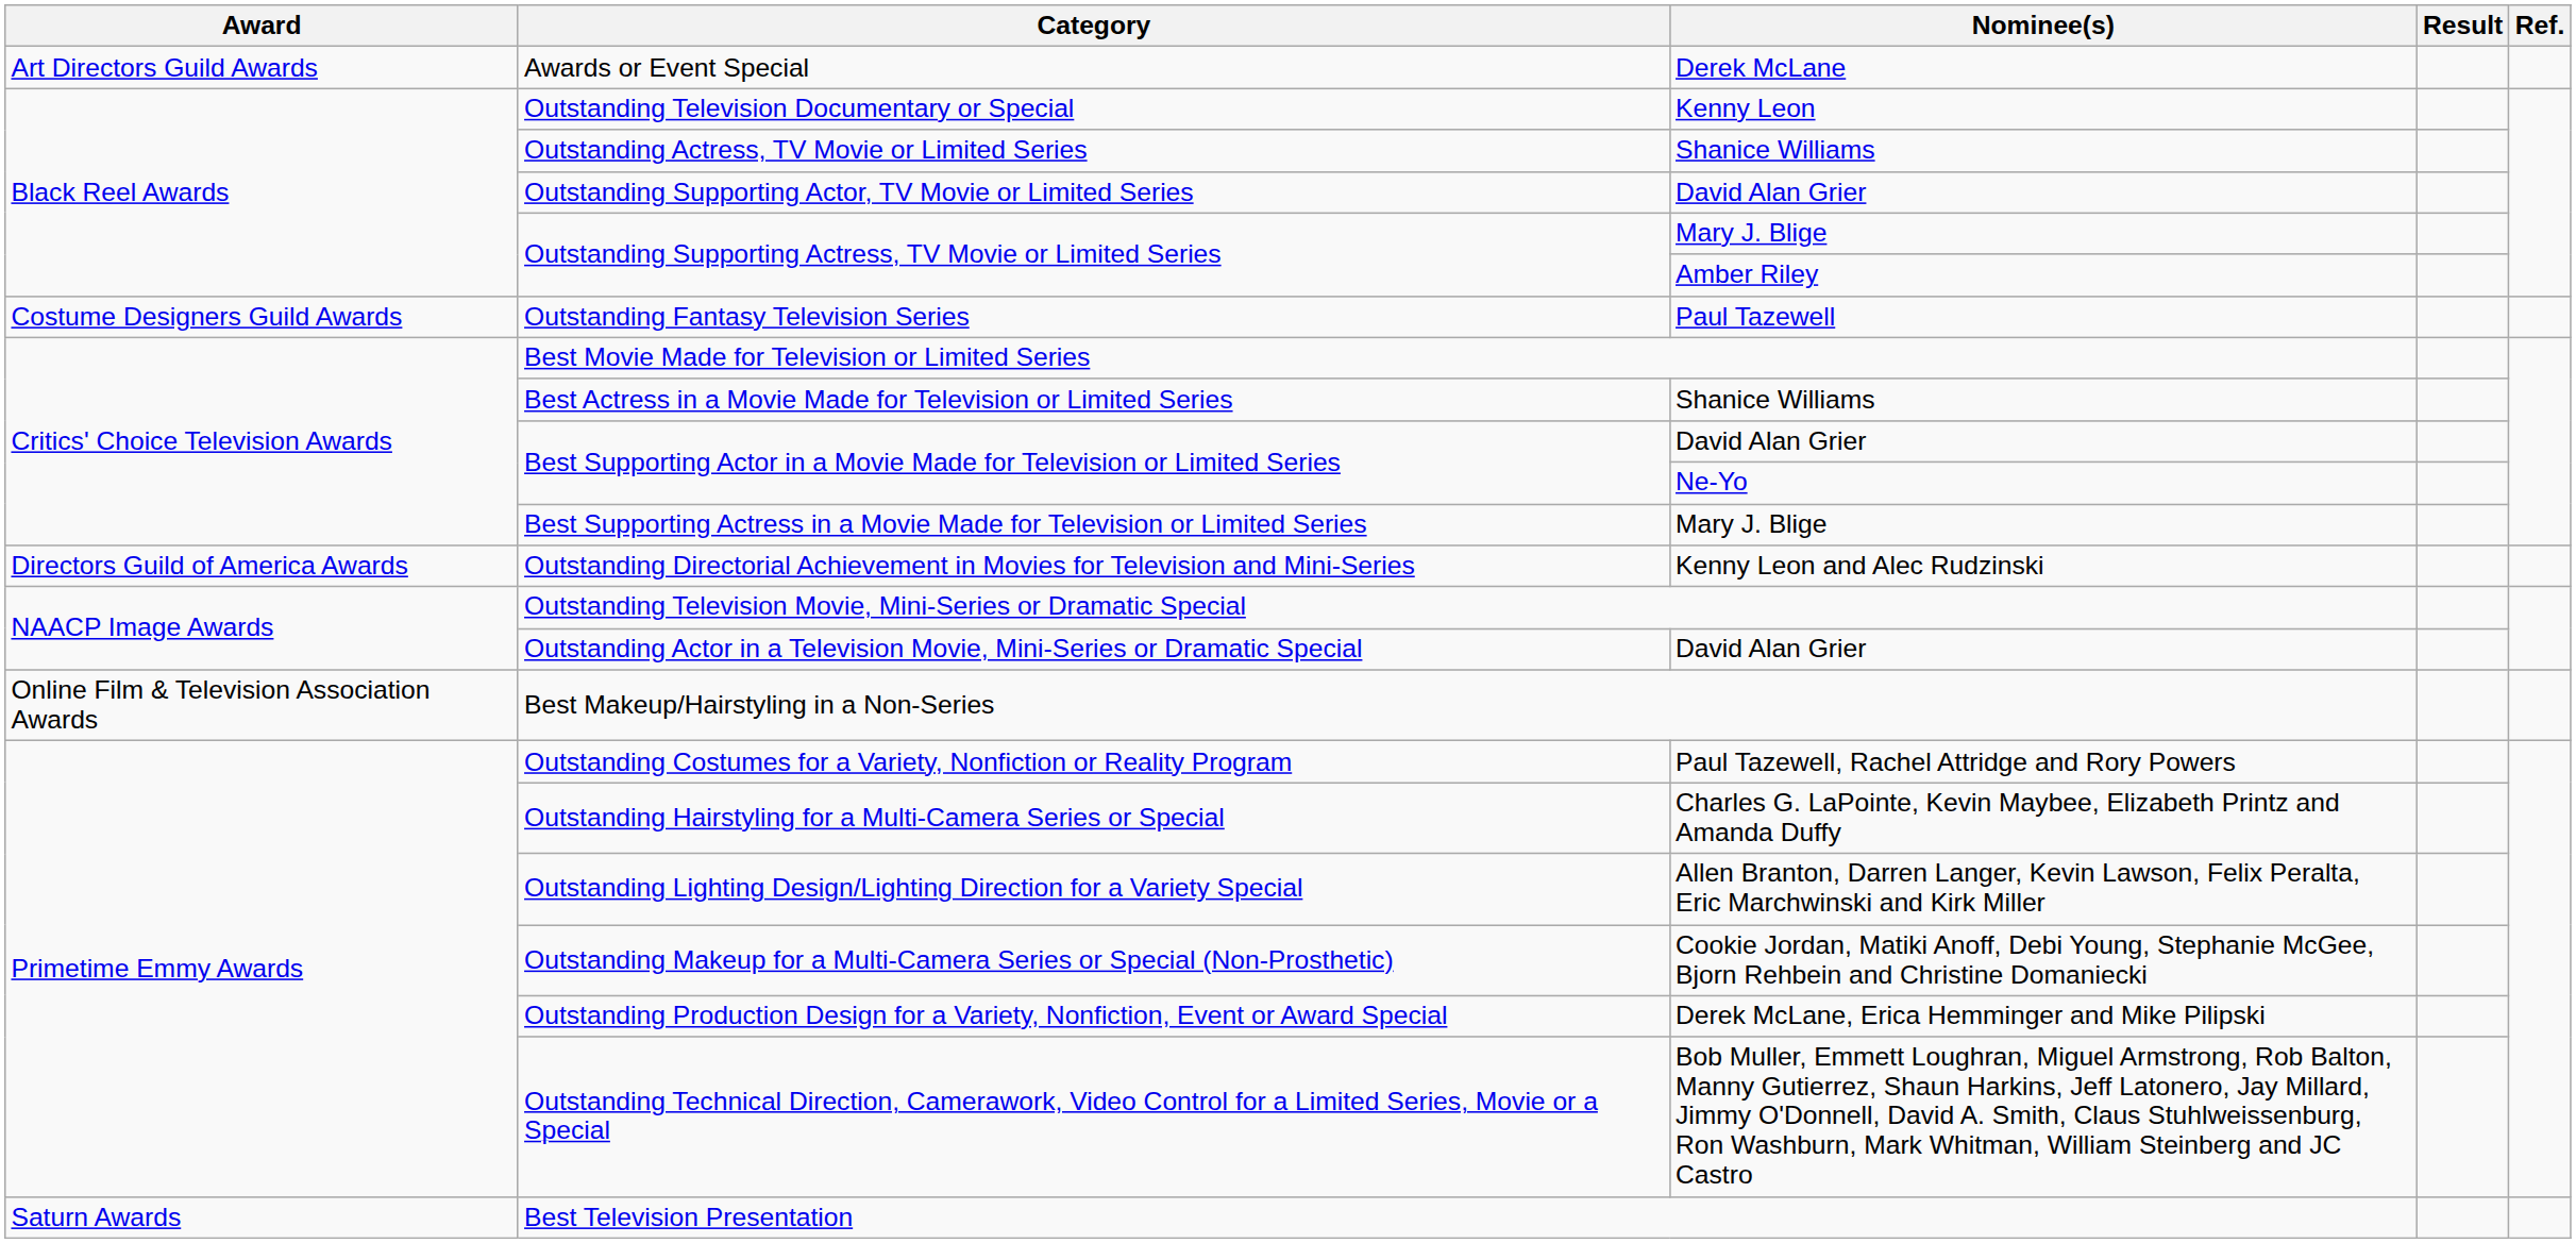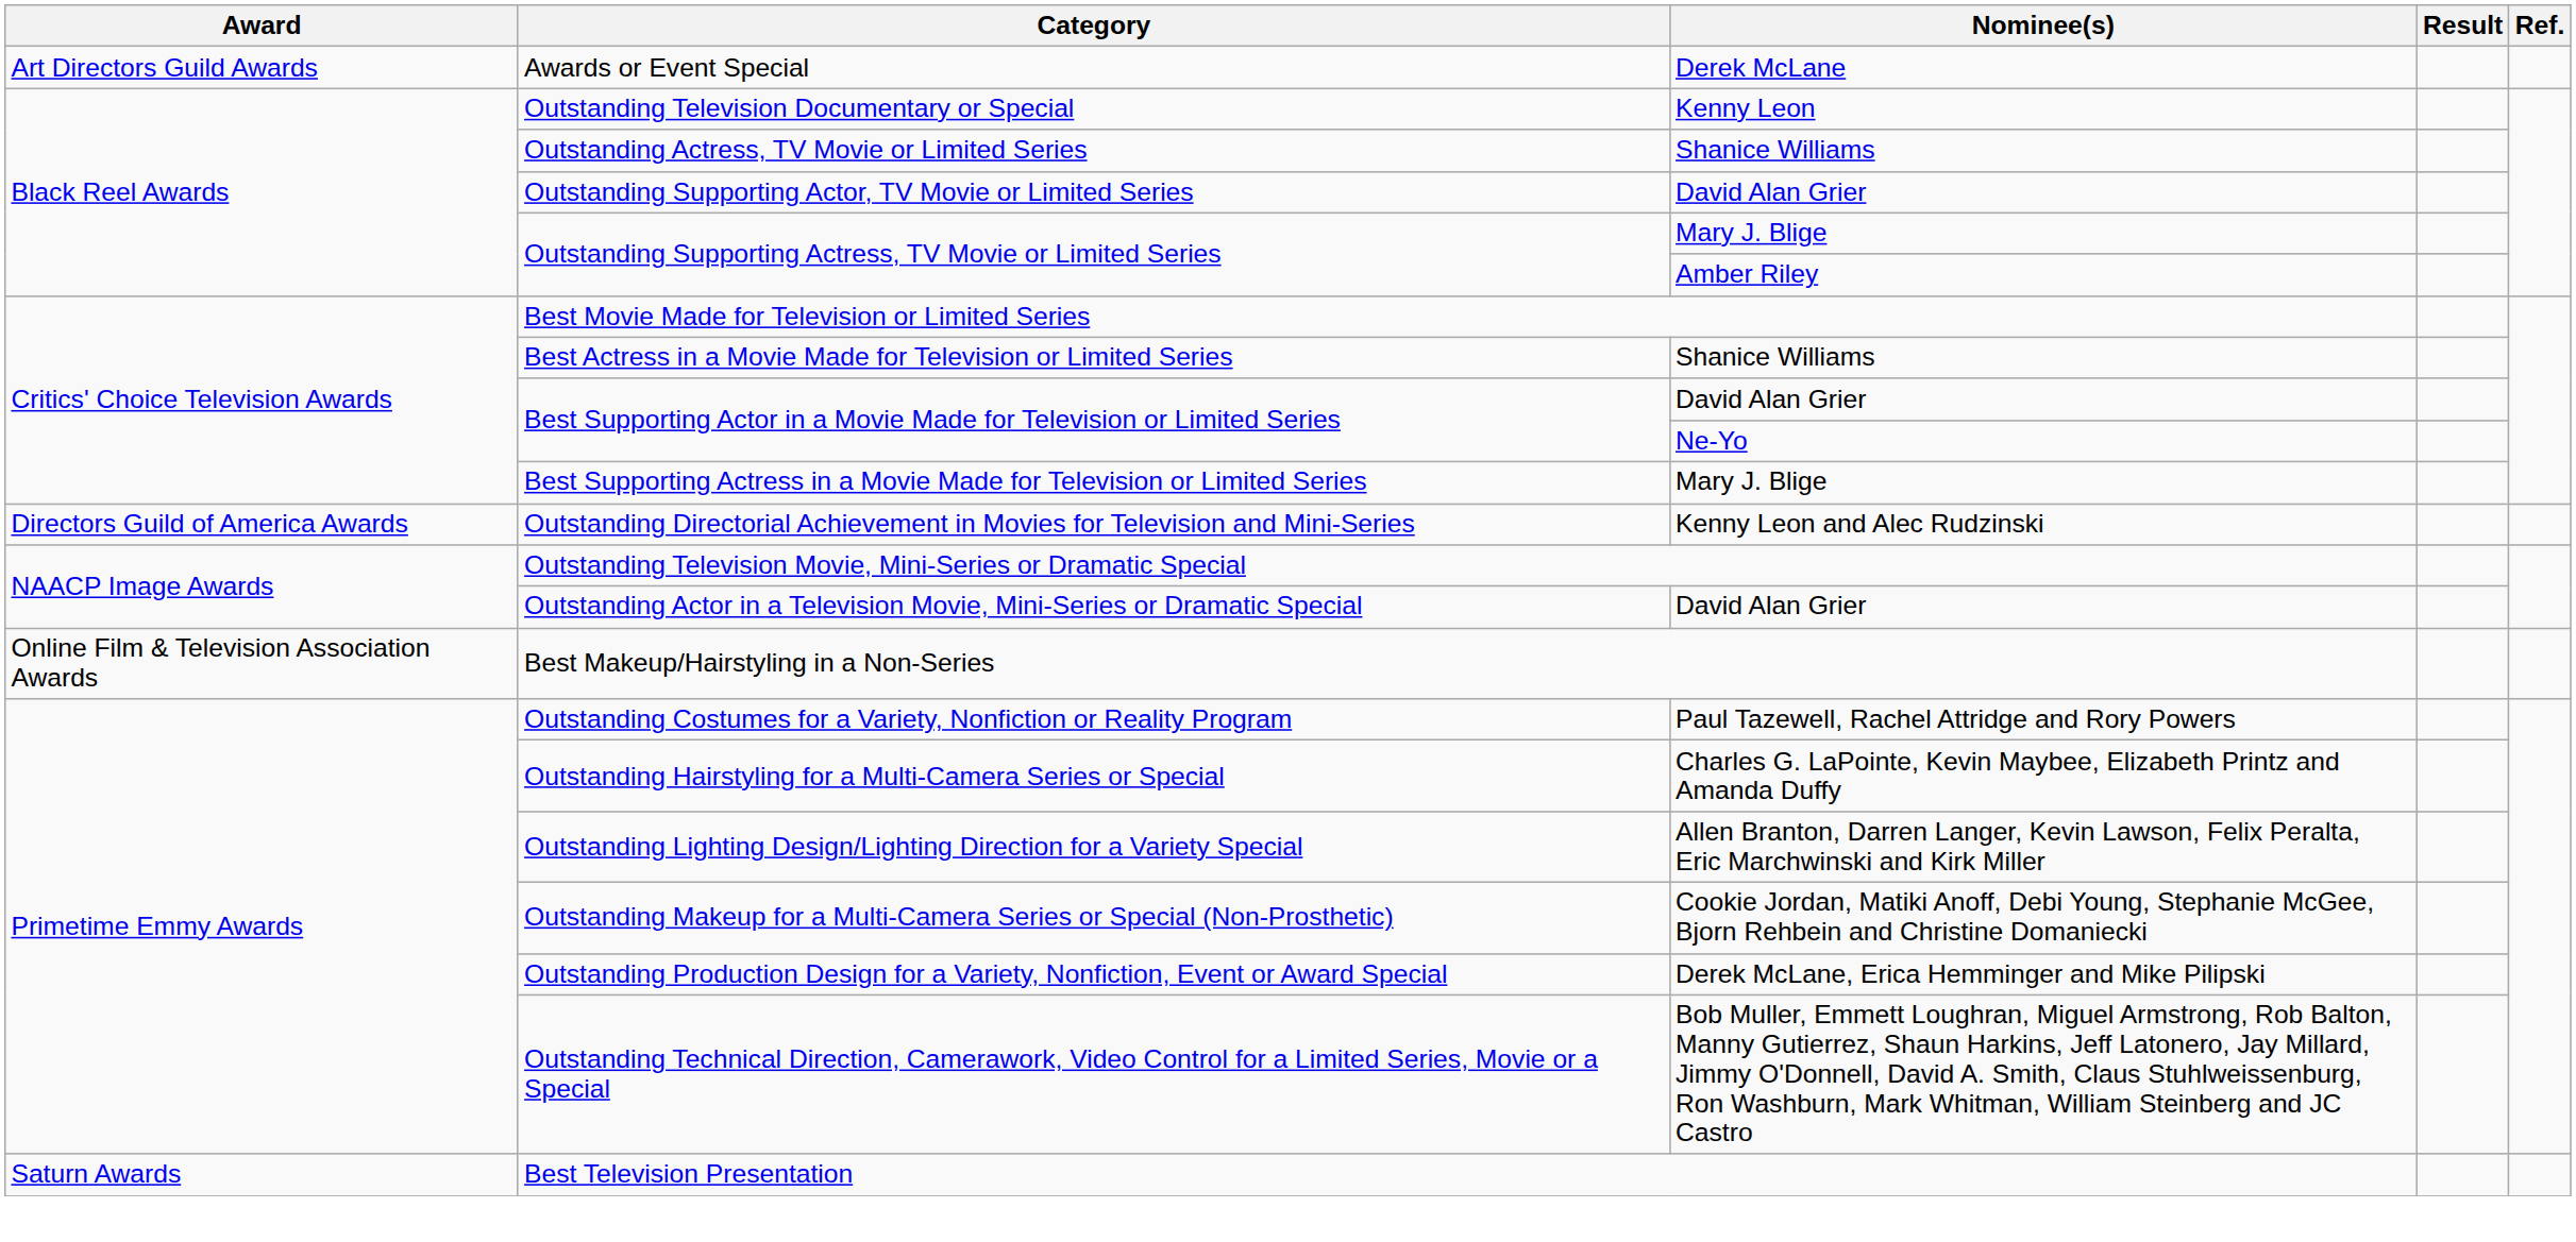 <table class="wikitable plainrowheaders">
 <tr>
 <th>Award</th>
 <th>Category</th>
 <th>Nominee(s)</th>
 <th>Result</th>
 <th>Ref.</th>
 </tr>
 <tr>
 <td><a href='#'>Art Directors Guild Awards</a></td>
 <td>Awards or Event Special</td>
 <td><a href='#'>Derek McLane</a></td>
 <td></td>
 <td style="text-align:center;"></td>
 </tr>
 <tr>
 <td rowspan="5"><a href='#'>Black Reel Awards</a></td>
 <td><a href='#'>Outstanding Television Documentary or Special</a></td>
 <td><a href='#'>Kenny Leon</a></td>
 <td></td>
 <td style="text-align:center;" rowspan="5"></td>
 </tr>
 <tr>
 <td><a href='#'>Outstanding Actress, TV Movie or Limited Series</a></td>
 <td><a href='#'>Shanice Williams</a></td>
 <td></td>
 </tr>
 <tr>
 <td><a href='#'>Outstanding Supporting Actor, TV Movie or Limited Series</a></td>
 <td><a href='#'>David Alan Grier</a></td>
 <td></td>
 </tr>
 <tr>
 <td rowspan="2"><a href='#'>Outstanding Supporting Actress, TV Movie or Limited Series</a></td>
 <td><a href='#'>Mary J. Blige</a></td>
 <td></td>
 </tr>
 <tr>
 <td><a href='#'>Amber Riley</a></td>
 <td></td>
-</tr>
-<tr>
-<td><a href='#'>Costume Designers Guild Awards</a></td>
-<td><a href='#'>Outstanding Fantasy Television Series</a></td>
-<td><a href='#'>Paul Tazewell</a></td>
-<td></td>
-<td style="text-align:center;"></td>
 </tr>
 <tr>
 <td rowspan="5"><a href='#'>Critics' Choice Television Awards</a></td>
 <td colspan="2"><a href='#'>Best Movie Made for Television or Limited Series</a></td>
 <td></td>
 <td style="text-align:center;" rowspan="5"></td>
 </tr>
 <tr>
 <td><a href='#'>Best Actress in a Movie Made for Television or Limited Series</a></td>
 <td>Shanice Williams</td>
 <td></td>
 </tr>
 <tr>
 <td rowspan="2"><a href='#'>Best Supporting Actor in a Movie Made for Television or Limited Series</a></td>
 <td>David Alan Grier</td>
 <td></td>
 </tr>
 <tr>
 <td><a href='#'>Ne-Yo</a></td>
 <td></td>
 </tr>
 <tr>
 <td><a href='#'>Best Supporting Actress in a Movie Made for Television or Limited Series</a></td>
 <td>Mary J. Blige</td>
 <td></td>
 </tr>
 <tr>
 <td><a href='#'>Directors Guild of America Awards</a></td>
 <td><a href='#'>Outstanding Directorial Achievement in Movies for Television and Mini-Series</a></td>
 <td>Kenny Leon and Alec Rudzinski</td>
 <td></td>
 <td style="text-align:center;"></td>
 </tr>
 <tr>
 <td rowspan="2"><a href='#'>NAACP Image Awards</a></td>
 <td colspan="2"><a href='#'>Outstanding Television Movie, Mini-Series or Dramatic Special</a></td>
 <td></td>
 <td style="text-align:center;" rowspan="2"></td>
 </tr>
 <tr>
 <td><a href='#'>Outstanding Actor in a Television Movie, Mini-Series or Dramatic Special</a></td>
 <td>David Alan Grier</td>
 <td></td>
 </tr>
 <tr>
 <td>Online Film & Television Association Awards</td>
 <td colspan="2">Best Makeup/Hairstyling in a Non-Series</td>
 <td></td>
 <td style="text-align:center;"></td>
 </tr>
 <tr>
 <td rowspan="6"><a href='#'>Primetime Emmy Awards</a></td>
 <td><a href='#'>Outstanding Costumes for a Variety, Nonfiction or Reality Program</a></td>
 <td>Paul Tazewell, Rachel Attridge and Rory Powers</td>
 <td></td>
 <td style="text-align:center;" rowspan="6"></td>
 </tr>
 <tr>
 <td><a href='#'>Outstanding Hairstyling for a Multi-Camera Series or Special</a></td>
 <td>Charles G. LaPointe, Kevin Maybee, Elizabeth Printz and <br> Amanda Duffy</td>
 <td></td>
 </tr>
 <tr>
 <td><a href='#'>Outstanding Lighting Design/Lighting Direction for a Variety Special</a></td>
 <td>Allen Branton, Darren Langer, Kevin Lawson, Felix Peralta, <br> Eric Marchwinski and Kirk Miller</td>
 <td></td>
 </tr>
 <tr>
 <td><a href='#'>Outstanding Makeup for a Multi-Camera Series or Special (Non-Prosthetic)</a></td>
 <td>Cookie Jordan, Matiki Anoff, Debi Young, Stephanie McGee, <br> Bjorn Rehbein and Christine Domaniecki</td>
 <td></td>
 </tr>
 <tr>
 <td><a href='#'>Outstanding Production Design for a Variety, Nonfiction, Event or Award Special</a></td>
 <td>Derek McLane, Erica Hemminger and Mike Pilipski</td>
 <td></td>
 </tr>
 <tr>
 <td><a href='#'>Outstanding Technical Direction, Camerawork, Video Control for a Limited Series, Movie or a Special</a></td>
 <td>Bob Muller, Emmett Loughran, Miguel Armstrong, Rob Balton, <br> Manny Gutierrez, Shaun Harkins, Jeff Latonero, Jay Millard, <br> Jimmy O'Donnell, David A. Smith, Claus Stuhlweissenburg, <br> Ron Washburn, Mark Whitman, William Steinberg and JC Castro</td>
 <td></td>
 </tr>
 <tr>
 <td><a href='#'>Saturn Awards</a></td>
 <td colspan="2"><a href='#'>Best Television Presentation</a></td>
 <td></td>
 <td style="text-align:center;"></td>
 </tr>
 </table>
